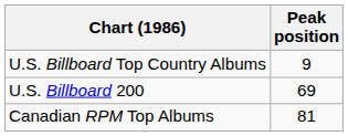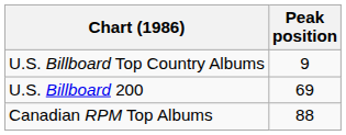 <table class="wikitable">
 <tr>
 <th>Chart (1986)</th>
 <th>Peak<br>position</th>
 </tr>
 <tr>
 <td>U.S. <em>Billboard</em> Top Country Albums</td>
 <td align="center">9</td>
 </tr>
 <tr>
 <td>U.S. <em><a href='#'>Billboard</a></em> 200</td>
 <td align="center">69</td>
 </tr>
 <tr>
 <td>Canadian <em>RPM</em> Top Albums</td>
-<td align="center">81</td>
+<td align="center">88</td>
 </tr>
 </table>
